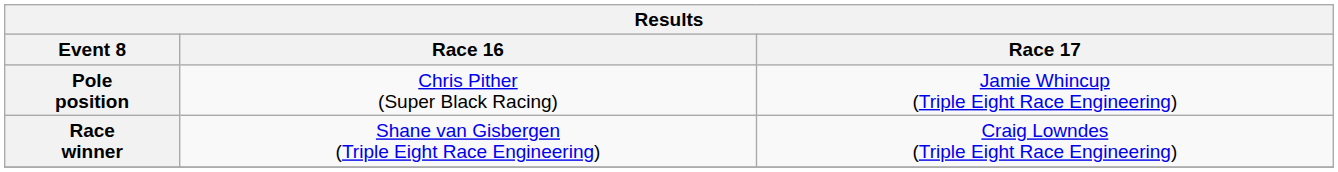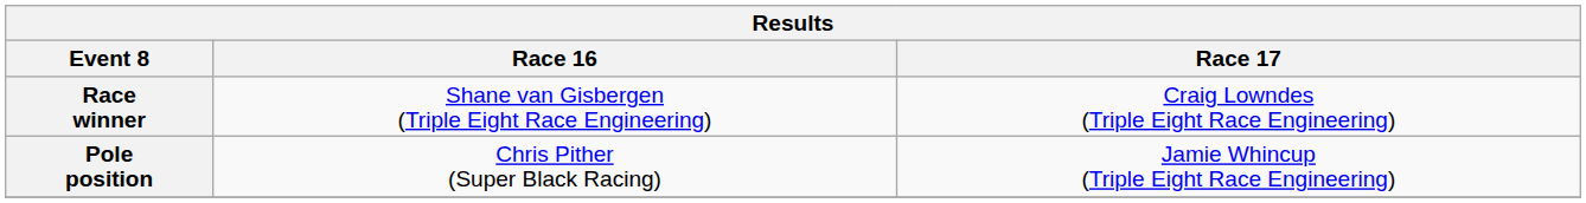 <table class="wikitable collapsible collapsed" align="center" width="75%" style="font-size: 85%; max-width: 950px">
 <tr>
 <th colspan="3">Results</th>
 </tr>
 <tr>
 <th>Event 8</th>
 <th>Race 16</th>
 <th>Race 17</th>
 </tr>
 <tr>
+<th>Race<br>winner</th>
+<td align="center"> <a href='#'>Shane van Gisbergen</a><br>(<a href='#'>Triple Eight Race Engineering</a>)</td>
+<td align="center"> <a href='#'>Craig Lowndes</a><br>(<a href='#'>Triple Eight Race Engineering</a>)</td>
+</tr>
+<tr>
 <th>Pole<br>position</th>
 <td align="center"> <a href='#'>Chris Pither</a><br>(Super Black Racing)</td>
 <td align="center"> <a href='#'>Jamie Whincup</a><br>(<a href='#'>Triple Eight Race Engineering</a>)</td>
 </tr>
 <tr>
-<th>Race<br>winner</th>
-<td align="center"> <a href='#'>Shane van Gisbergen</a><br>(<a href='#'>Triple Eight Race Engineering</a>)</td>
-<td align="center"> <a href='#'>Craig Lowndes</a><br>(<a href='#'>Triple Eight Race Engineering</a>)</td>
-</tr>
-<tr>
 </tr>
 </table>
